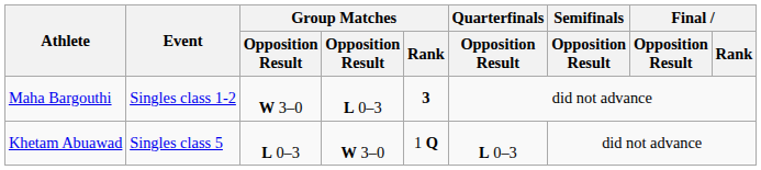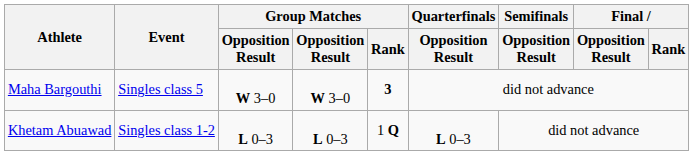 <table class=wikitable style="font-size:90%">
 <tr>
 <th rowspan="2">Athlete</th>
 <th rowspan="2">Event</th>
 <th colspan="3">Group Matches</th>
 <th>Quarterfinals</th>
 <th>Semifinals</th>
 <th colspan="2">Final / </th>
 </tr>
 <tr>
 <th>Opposition<br>Result</th>
 <th>Opposition<br>Result</th>
 <th>Rank</th>
 <th>Opposition<br>Result</th>
 <th>Opposition<br>Result</th>
 <th>Opposition<br>Result</th>
 <th>Rank</th>
 </tr>
 <tr align=center>
 <td align=left><a href='#'>Maha Bargouthi</a></td>
-<td align=left><a href='#'>Singles class 1-2</a></td>
+<td align=left><a href='#'>Singles class 5</a></td>
 <td><br><strong>W</strong> 3–0</td>
-<td><br><strong>L</strong> 0–3</td>
+<td><br><strong>W</strong> 3–0</td>
 <td><strong>3</strong></td>
 <td colspan=4>did not advance</td>
 </tr>
 <tr align=center>
 <td align=left><a href='#'>Khetam Abuawad</a></td>
-<td align=left><a href='#'>Singles class 5</a></td>
+<td align=left><a href='#'>Singles class 1-2</a></td>
 <td><br><strong>L</strong> 0–3</td>
-<td><br><strong>W</strong> 3–0</td>
+<td><br><strong>L</strong> 0–3</td>
 <td>1 <strong>Q</strong></td>
 <td><br><strong>L</strong> 0–3</td>
 <td colspan=3>did not advance</td>
 </tr>
 </table>
